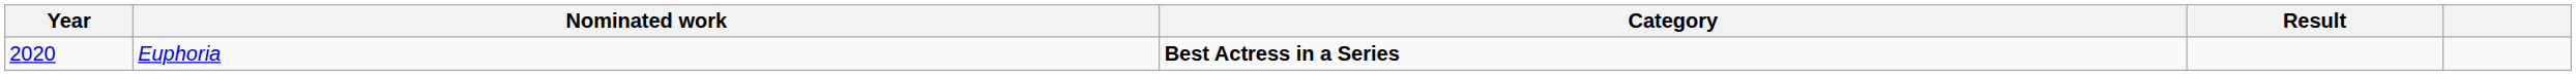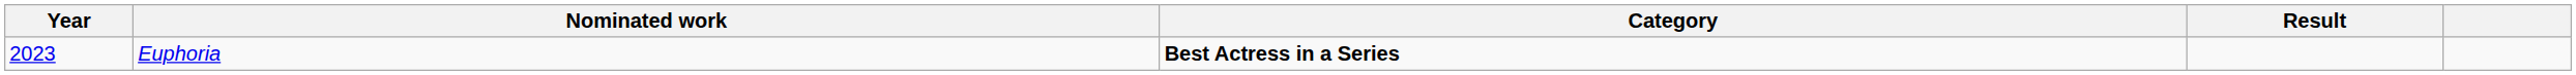 <table class="wikitable plainrowheaders" style="width:100%;">
 <tr>
 <th scope="col" style="width:5%;">Year</th>
 <th scope="col" style="width:40%;">Nominated work</th>
 <th scope="col" style="width:40%;">Category</th>
 <th scope="col" style="width:10%;">Result</th>
 <th scope="col" style="width:5%;"></th>
 </tr>
 <tr>
-<td><a href='#'>2020</a></td>
+<td><a href='#'>2023</a></td>
 <td><em><a href='#'>Euphoria</a></em></td>
 <td><strong>Best Actress in a Series</strong></td>
 <td></td>
 <td style="text-align:center;"></td>
 </tr>
 </table>
